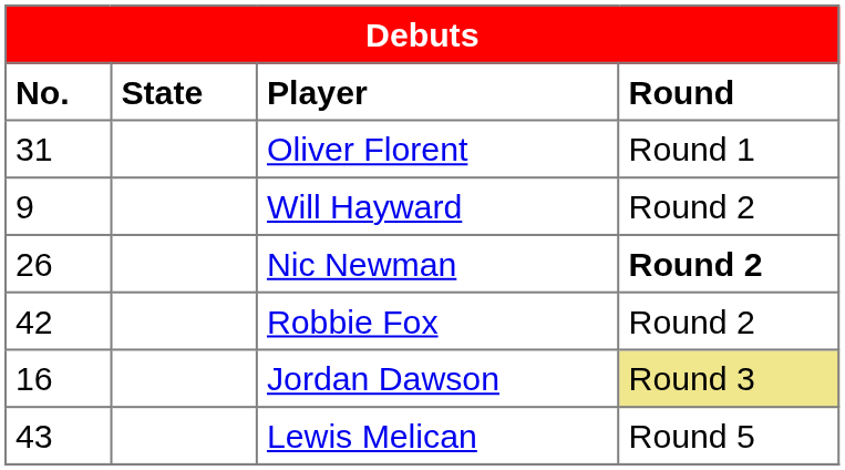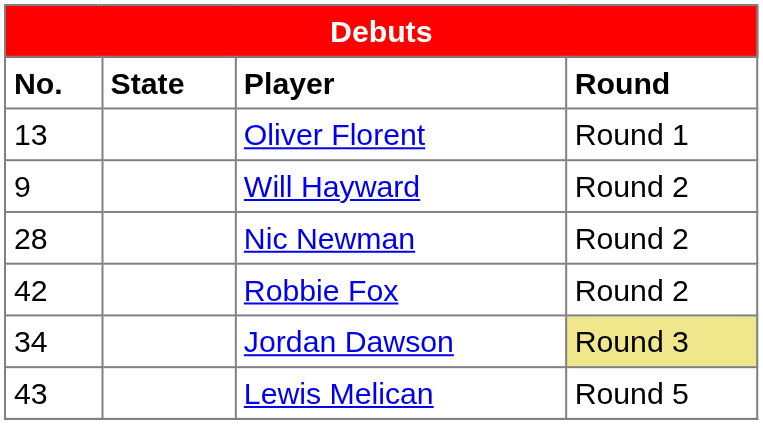 <table border="1" cellpadding="4" cellspacing="0"  style="text-align:left; font-size:95%; border-collapse:collapse; width:30%;">
 <tr style="background:red; color: white; text-align:center;">
 <th colspan="5" style="background:red; color: white; text-align:center;"><span>Debuts</span></th>
 </tr>
 <tr>
 <th>No.</th>
 <th>State</th>
 <th>Player</th>
 <th>Round</th>
 </tr>
 <tr>
-<td>31</td>
+<td>13</td>
 <td></td>
 <td><a href='#'>Oliver Florent</a></td>
 <td>Round 1</td>
 </tr>
 <tr>
 <td>9</td>
 <td></td>
 <td><a href='#'>Will Hayward</a></td>
 <td>Round 2</td>
 </tr>
 <tr>
-<td>26</td>
+<td>28</td>
 <td></td>
 <td><a href='#'>Nic Newman</a></td>
-<td><strong>Round 2</strong></td>
+<td>Round 2</td>
 </tr>
 <tr>
 <td>42</td>
 <td></td>
 <td><a href='#'>Robbie Fox</a></td>
 <td>Round 2</td>
 </tr>
 <tr>
-<td>16</td>
+<td>34</td>
 <td></td>
 <td><a href='#'>Jordan Dawson</a></td>
 <td style="background: khaki;">Round 3</td>
 </tr>
 <tr>
 <td>43</td>
 <td></td>
 <td><a href='#'>Lewis Melican</a></td>
 <td>Round 5</td>
 </tr>
 <tr>
 </tr>
 </table>
